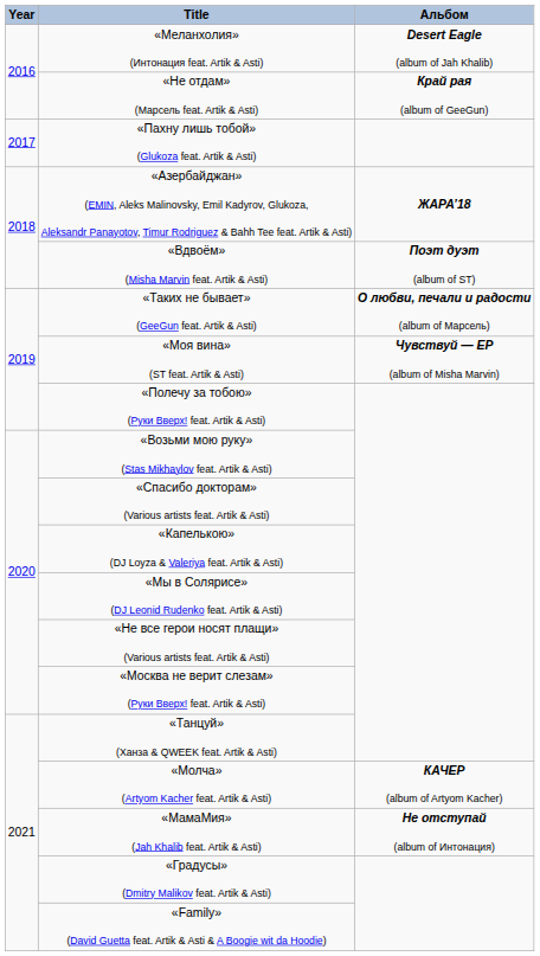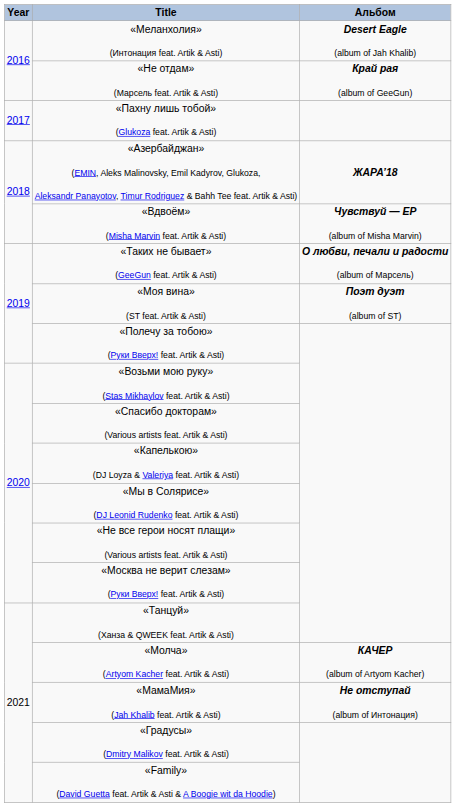 <table class="wikitable" style="text-align:center;">
 <tr>
 <th style="background:#B0C4DE;">Year</th>
 <th style="background:#B0C4DE;">Title</th>
 <th style="background:#B0C4DE;">Альбом</th>
 </tr>
 <tr>
 <td rowspan="2"><a href='#'>2016</a></td>
 <td>«Меланхолия» <br><br><small>(Интонация feat. Artik & Asti)</small></td>
 <td><strong><em>Desert Eagle</em></strong> <br><br><small>(album of Jah Khalib)</small></td>
 </tr>
 <tr>
 <td>«Не отдам» <br><br><small>(Марсель feat. Artik & Asti)</small></td>
 <td><strong><em>Край рая</em></strong><br><br><small>(album of GeeGun)</small></td>
 </tr>
 <tr>
 <td><a href='#'>2017</a></td>
 <td>«Пахну лишь тобой» <br><br><small>(<a href='#'>Glukoza</a> feat. Artik & Asti)</small></td>
 </tr>
 <tr>
 <td rowspan="2"><a href='#'>2018</a></td>
 <td>«Азербайджан» <br><br><small>(<a href='#'>EMIN</a>, Aleks Malinovsky, Emil Kadyrov, Glukoza,</small> <br><br><small><a href='#'>Aleksandr Panayotov</a>, <a href='#'>Timur Rodriguez</a> & Bahh Tee feat. Artik & Asti)</small></td>
 <td><strong><em>ЖАРА’18</em></strong></td>
 </tr>
 <tr>
 <td>«Вдвоём» <br><br><small>(<a href='#'>Misha Marvin</a> feat. Artik & Asti)</small></td>
-<td><strong><em>Поэт дуэт</em></strong> <br><br><small>(album of ST)</small></td>
+<td><strong><em>Чувствуй — EP</em></strong><br><br><small>(album of Misha Marvin)</small></td>
 </tr>
 <tr>
 <td rowspan="3"><a href='#'>2019</a></td>
 <td>«Таких не бывает» <br><br><small>(<a href='#'>GeeGun</a> feat. Artik & Asti)</small></td>
 <td><strong><em>О любви, печали и радости</em></strong><br><br><small>(album of Марсель)</small></td>
 </tr>
 <tr>
 <td>«Моя вина» <br><br><small>(ST feat. Artik & Asti)</small></td>
-<td><strong><em>Чувствуй — EP</em></strong><br><br><small>(album of Misha Marvin)</small></td>
+<td><strong><em>Поэт дуэт</em></strong> <br><br><small>(album of ST)</small></td>
 </tr>
 <tr>
 <td>«Полечу за тобою» <br><br><small>(<a href='#'>Руки Вверх!</a> feat. Artik & Asti)</small></td>
 </tr>
 <tr>
 <td rowspan="6"><a href='#'>2020</a></td>
 <td>«Возьми мою руку» <br><br><small>(<a href='#'>Stas Mikhaylov</a> feat. Artik & Asti)</small></td>
 </tr>
 <tr>
 <td>«Спасибо докторам» <br><br><small> (Various artists feat. Artik & Asti)</small></td>
 </tr>
 <tr>
 <td>«Капелькою» <br><br><small>(DJ Loyza & <a href='#'>Valeriya</a> feat. Artik & Asti)</small></td>
 </tr>
 <tr>
 <td>«Мы в Солярисе» <br><br><small>(<a href='#'>DJ Leonid Rudenko</a> feat. Artik & Asti)</small></td>
 </tr>
 <tr>
 <td>«Не все герои носят плащи» <br><br><small> (Various artists feat. Artik & Asti)</small></td>
 </tr>
 <tr>
 <td>«Москва не верит слезам» <br><br><small>(<a href='#'>Руки Вверх!</a> feat. Artik & Asti)</small></td>
 </tr>
 <tr>
 <td rowspan="5">2021</td>
 <td>«Танцуй» <br><br><small> (Ханза &amp; QWEEK feat. Artik & Asti)</small></td>
 </tr>
 <tr>
 <td>«Молча» <br><br><small> (<a href='#'>Artyom Kacher</a> feat. Artik & Asti)</small></td>
 <td><strong><em>КАЧЕР</em></strong> <br><br><small>(album of Artyom Kacher)</small></td>
 </tr>
 <tr>
 <td>«МамаМия» <br><br><small> (<a href='#'>Jah Khalib</a> feat. Artik & Asti)</small></td>
 <td><strong><em>Не отступай</em></strong><br><br><small>(album of Интонация)</small></td>
 </tr>
 <tr>
 <td>«Градусы» <br><br><small> (<a href='#'>Dmitry Malikov</a> feat. Artik & Asti)</small></td>
 </tr>
 <tr>
 <td>«Family» <br><br><small> (<a href='#'>David Guetta</a> feat. Artik & Asti & <a href='#'>A Boogie wit da Hoodie</a>)</small></td>
 </tr>
 </table>
